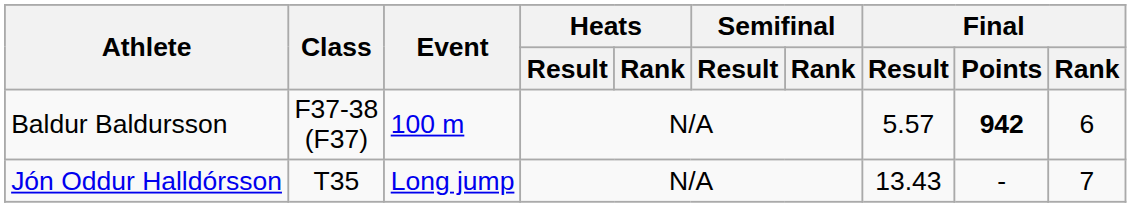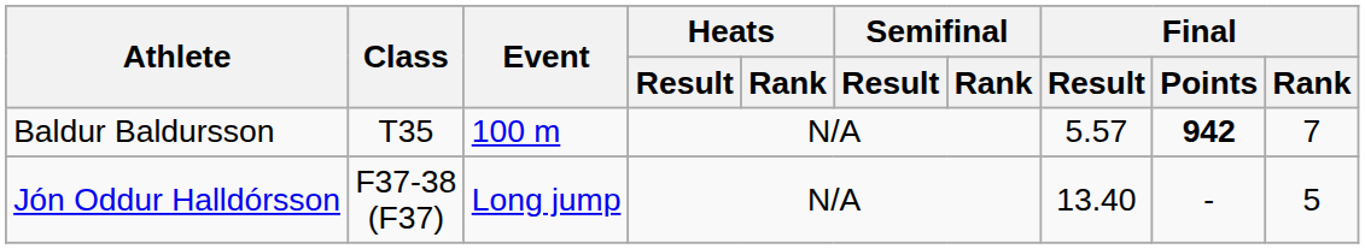 <table class=wikitable style="font-size:90%">
 <tr>
 <th rowspan="2">Athlete</th>
 <th rowspan="2">Class</th>
 <th rowspan="2">Event</th>
 <th colspan="2">Heats</th>
 <th colspan="2">Semifinal</th>
 <th colspan="3">Final</th>
 </tr>
 <tr>
 <th>Result</th>
 <th>Rank</th>
 <th>Result</th>
 <th>Rank</th>
 <th>Result</th>
 <th>Points</th>
 <th>Rank</th>
 </tr>
 <tr>
 <td>Baldur Baldursson</td>
-<td align="center">F37-38<br>(F37)</td>
+<td align="center">T35</td>
 <td><a href='#'>100 m</a></td>
 <td align="center" colspan="4">N/A</td>
 <td align="center">5.57</td>
 <td align="center"><strong>942</strong></td>
-<td align="center">6</td>
+<td align="center">7</td>
 </tr>
 <tr>
 <td><a href='#'>Jón Oddur Halldórsson</a></td>
-<td align="center">T35</td>
+<td align="center">F37-38<br>(F37)</td>
 <td><a href='#'>Long jump</a></td>
 <td align="center" colspan="4">N/A</td>
-<td align="center">13.43</td>
+<td align="center">13.40</td>
 <td align="center">-</td>
-<td align="center">7</td>
+<td align="center">5</td>
 </tr>
 </table>
